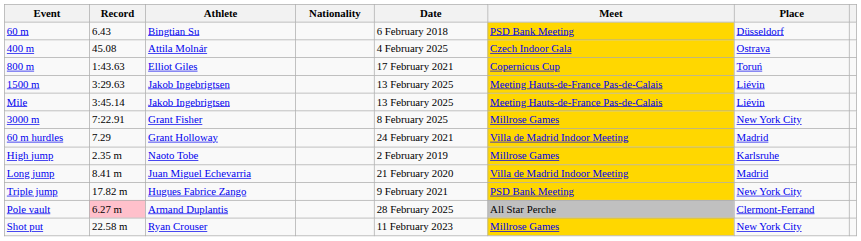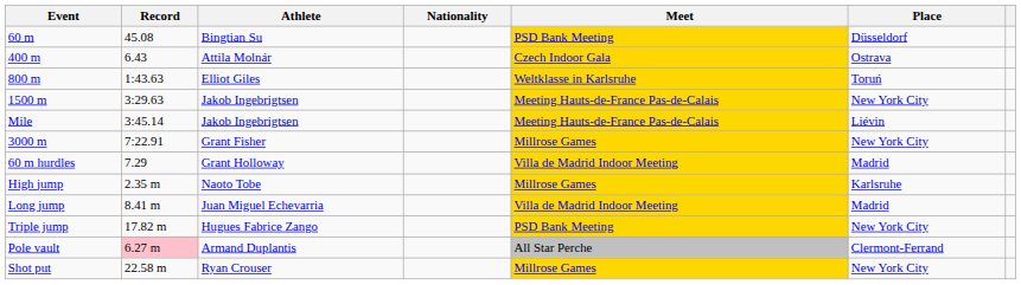 <table class="wikitable" style="font-size:95%; width: 95%">
 <tr>
 <th>Event</th>
 <th>Record</th>
 <th>Athlete</th>
 <th>Nationality</th>
-<th>Date</th>
 <th>Meet</th>
 <th>Place</th>
 <th></th>
 </tr>
 <tr>
 <td><a href='#'>60 m</a></td>
-<td>6.43</td>
+<td>45.08</td>
 <td><a href='#'>Bingtian Su</a></td>
 <td></td>
-<td>6 February 2018</td>
 <td bgcolor="gold"><a href='#'>PSD Bank Meeting</a></td>
 <td><a href='#'>Düsseldorf</a></td>
 <td></td>
 </tr>
 <tr>
 <td><a href='#'>400 m</a></td>
-<td>45.08</td>
+<td>6.43</td>
 <td><a href='#'>Attila Molnár</a></td>
 <td></td>
-<td>4 February 2025</td>
 <td bgcolor="gold"><a href='#'>Czech Indoor Gala</a></td>
 <td><a href='#'>Ostrava</a></td>
 <td></td>
 </tr>
 <tr>
 <td><a href='#'>800 m</a></td>
 <td>1:43.63</td>
 <td><a href='#'>Elliot Giles</a></td>
 <td></td>
-<td>17 February 2021</td>
-<td bgcolor="gold"><a href='#'>Copernicus Cup</a></td>
+<td bgcolor="gold"><a href='#'>Weltklasse in Karlsruhe</a></td>
 <td><a href='#'>Toruń</a></td>
 <td></td>
 </tr>
 <tr>
 <td><a href='#'>1500 m</a></td>
 <td>3:29.63</td>
 <td><a href='#'>Jakob Ingebrigtsen</a></td>
 <td></td>
-<td>13 February 2025</td>
 <td bgcolor="gold"><a href='#'>Meeting Hauts-de-France Pas-de-Calais</a></td>
-<td><a href='#'>Liévin</a></td>
+<td><a href='#'>New York City</a></td>
 <td></td>
 </tr>
 <tr>
 <td><a href='#'>Mile</a></td>
 <td>3:45.14</td>
 <td><a href='#'>Jakob Ingebrigtsen</a></td>
 <td></td>
-<td>13 February 2025</td>
 <td bgcolor="gold"><a href='#'>Meeting Hauts-de-France Pas-de-Calais</a></td>
 <td><a href='#'>Liévin</a></td>
 <td></td>
 </tr>
 <tr>
 <td><a href='#'>3000 m</a></td>
 <td>7:22.91</td>
 <td><a href='#'>Grant Fisher</a></td>
 <td></td>
-<td>8 February 2025</td>
 <td bgcolor="gold"><a href='#'>Millrose Games</a></td>
 <td><a href='#'>New York City</a></td>
 <td></td>
 </tr>
 <tr>
 <td><a href='#'>60 m hurdles</a></td>
 <td>7.29</td>
 <td><a href='#'>Grant Holloway</a></td>
 <td></td>
-<td>24 February 2021</td>
 <td bgcolor="gold"><a href='#'>Villa de Madrid Indoor Meeting</a></td>
 <td><a href='#'>Madrid</a></td>
 <td></td>
 </tr>
 <tr>
 <td><a href='#'>High jump</a></td>
 <td>2.35 m</td>
 <td><a href='#'>Naoto Tobe</a></td>
 <td></td>
-<td>2 February 2019</td>
 <td bgcolor="gold"><a href='#'>Millrose Games</a></td>
 <td><a href='#'>Karlsruhe</a></td>
 <td></td>
 </tr>
 <tr>
 <td><a href='#'>Long jump</a></td>
 <td>8.41 m</td>
 <td><a href='#'>Juan Miguel Echevarria</a></td>
 <td></td>
-<td>21 February 2020</td>
 <td bgcolor="gold"><a href='#'>Villa de Madrid Indoor Meeting</a></td>
 <td><a href='#'>Madrid</a></td>
 <td></td>
 </tr>
 <tr>
 <td><a href='#'>Triple jump</a></td>
 <td>17.82 m</td>
 <td><a href='#'>Hugues Fabrice Zango</a></td>
 <td></td>
-<td>9 February 2021</td>
 <td bgcolor="gold"><a href='#'>PSD Bank Meeting</a></td>
 <td><a href='#'>New York City</a></td>
 <td></td>
 </tr>
 <tr>
 <td><a href='#'>Pole vault</a></td>
 <td style="background: pink;">6.27 m</td>
 <td><a href='#'>Armand Duplantis</a></td>
 <td></td>
-<td>28 February 2025</td>
 <td bgcolor="silver">All Star Perche</td>
 <td><a href='#'>Clermont-Ferrand</a></td>
 <td></td>
 </tr>
 <tr>
 <td><a href='#'>Shot put</a></td>
 <td>22.58 m</td>
 <td><a href='#'>Ryan Crouser</a></td>
 <td></td>
-<td>11 February 2023</td>
 <td bgcolor="gold"><a href='#'>Millrose Games</a></td>
 <td><a href='#'>New York City</a></td>
 <td></td>
 </tr>
 </table>
